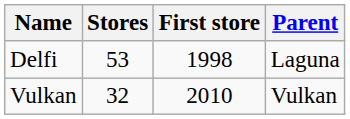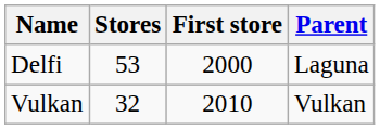 <table class="wikitable sortable">
 <tr>
 <th>Name</th>
 <th>Stores</th>
 <th>First store</th>
 <th><a href='#'>Parent</a></th>
 </tr>
 <tr>
 <td>Delfi</td>
 <td style="text-align:center;">53</td>
-<td style="text-align:center;">1998</td>
+<td style="text-align:center;">2000</td>
 <td>Laguna</td>
 </tr>
 <tr>
 <td>Vulkan</td>
 <td style="text-align:center;">32</td>
 <td style="text-align:center;">2010</td>
 <td>Vulkan</td>
 </tr>
 </table>
